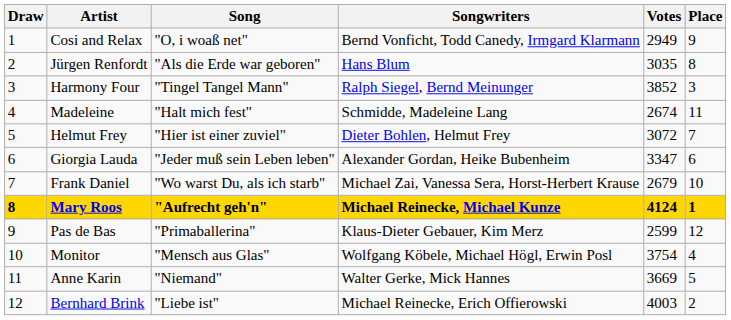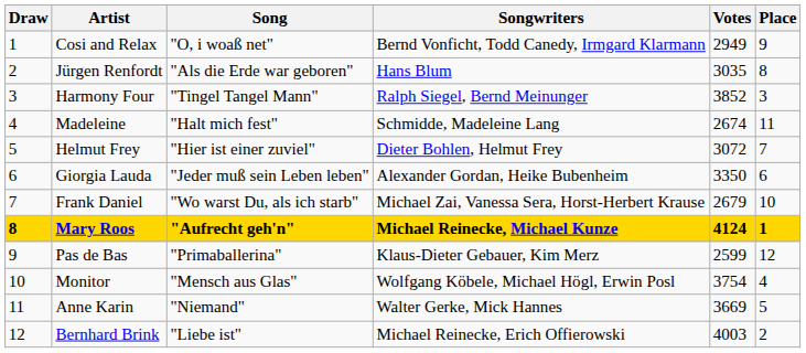 <table class="sortable wikitable" style="margin: 1em auto 1em auto">
 <tr>
 <th>Draw</th>
 <th>Artist</th>
 <th>Song</th>
 <th>Songwriters</th>
 <th>Votes</th>
 <th>Place</th>
 </tr>
 <tr>
 <td>1</td>
 <td>Cosi and Relax</td>
 <td>"O, i woaß net"</td>
 <td>Bernd Vonficht, Todd Canedy, <a href='#'>Irmgard Klarmann</a></td>
 <td>2949</td>
 <td>9</td>
 </tr>
 <tr>
 <td>2</td>
 <td>Jürgen Renfordt</td>
 <td>"Als die Erde war geboren"</td>
 <td><a href='#'>Hans Blum</a></td>
 <td>3035</td>
 <td>8</td>
 </tr>
 <tr>
 <td>3</td>
 <td>Harmony Four</td>
 <td>"Tingel Tangel Mann"</td>
 <td><a href='#'>Ralph Siegel</a>, <a href='#'>Bernd Meinunger</a></td>
 <td>3852</td>
 <td>3</td>
 </tr>
 <tr>
 <td>4</td>
 <td>Madeleine</td>
 <td>"Halt mich fest"</td>
 <td>Schmidde, Madeleine Lang</td>
 <td>2674</td>
 <td>11</td>
 </tr>
 <tr>
 <td>5</td>
 <td>Helmut Frey</td>
 <td>"Hier ist einer zuviel"</td>
 <td><a href='#'>Dieter Bohlen</a>, Helmut Frey</td>
 <td>3072</td>
 <td>7</td>
 </tr>
 <tr>
 <td>6</td>
 <td>Giorgia Lauda</td>
 <td>"Jeder muß sein Leben leben"</td>
 <td>Alexander Gordan, Heike Bubenheim</td>
-<td>3347</td>
+<td>3350</td>
 <td>6</td>
 </tr>
 <tr>
 <td>7</td>
 <td>Frank Daniel</td>
 <td>"Wo warst Du, als ich starb"</td>
 <td>Michael Zai, Vanessa Sera, Horst-Herbert Krause</td>
 <td>2679</td>
 <td>10</td>
 </tr>
 <tr style="font-weight:bold; background:gold;">
 <td>8</td>
 <td><a href='#'>Mary Roos</a></td>
 <td>"Aufrecht geh'n"</td>
 <td>Michael Reinecke, <a href='#'>Michael Kunze</a></td>
 <td>4124</td>
 <td>1</td>
 </tr>
 <tr>
 <td>9</td>
 <td>Pas de Bas</td>
 <td>"Primaballerina"</td>
 <td>Klaus-Dieter Gebauer, Kim Merz</td>
 <td>2599</td>
 <td>12</td>
 </tr>
 <tr>
 <td>10</td>
 <td>Monitor</td>
 <td>"Mensch aus Glas"</td>
 <td>Wolfgang Köbele, Michael Högl, Erwin Posl</td>
 <td>3754</td>
 <td>4</td>
 </tr>
 <tr>
 <td>11</td>
 <td>Anne Karin</td>
 <td>"Niemand"</td>
 <td>Walter Gerke, Mick Hannes</td>
 <td>3669</td>
 <td>5</td>
 </tr>
 <tr>
 <td>12</td>
 <td><a href='#'>Bernhard Brink</a></td>
 <td>"Liebe ist"</td>
 <td>Michael Reinecke, Erich Offierowski</td>
 <td>4003</td>
 <td>2</td>
 </tr>
 </table>
